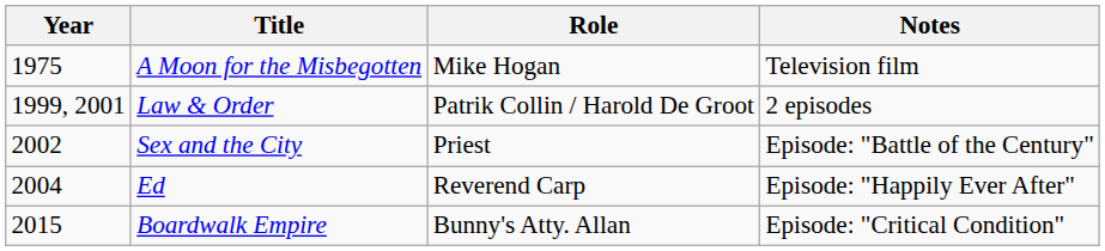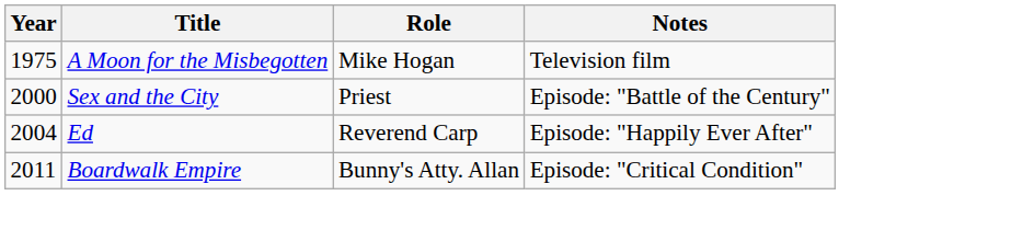 <table class="wikitable sortable">
 <tr>
 <th>Year</th>
 <th>Title</th>
 <th>Role</th>
 <th>Notes</th>
 </tr>
 <tr>
 <td>1975</td>
 <td><em><a href='#'>A Moon for the Misbegotten</a></em></td>
 <td>Mike Hogan</td>
 <td>Television film</td>
 </tr>
 <tr>
-<td>1999, 2001</td>
-<td><em><a href='#'>Law & Order</a></em></td>
-<td>Patrik Collin / Harold De Groot</td>
-<td>2 episodes</td>
-</tr>
-<tr>
-<td>2002</td>
+<td>2000</td>
 <td><em><a href='#'>Sex and the City</a></em></td>
 <td>Priest</td>
 <td>Episode: "Battle of the Century"</td>
 </tr>
 <tr>
 <td>2004</td>
 <td><a href='#'><em>Ed</em></a></td>
 <td>Reverend Carp</td>
 <td>Episode: "Happily Ever After"</td>
 </tr>
 <tr>
-<td>2015</td>
+<td>2011</td>
 <td><em><a href='#'>Boardwalk Empire</a></em></td>
 <td>Bunny's Atty. Allan</td>
 <td>Episode: "Critical Condition"</td>
 </tr>
 </table>
